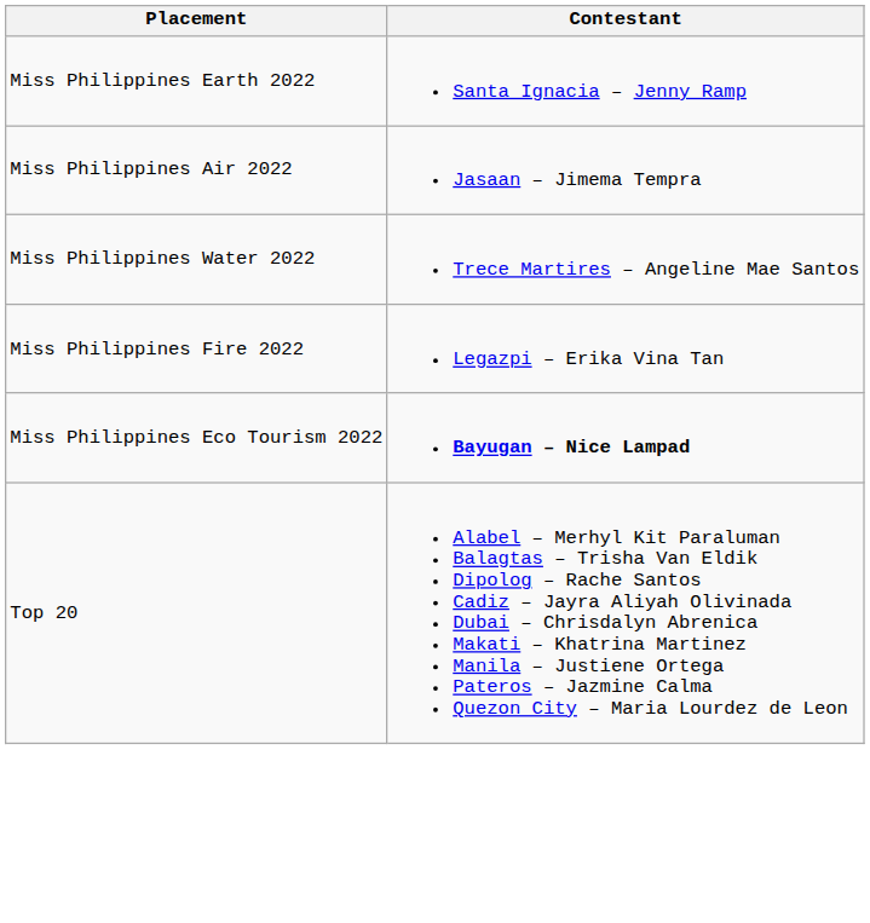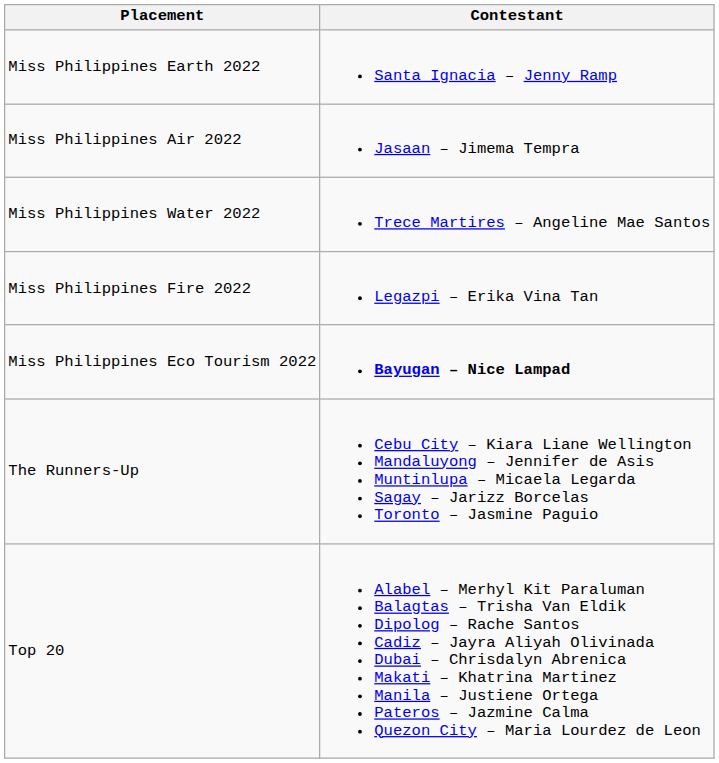 <table class="wikitable sortable" style="font-size:95%;">
 <tr>
 <th>Placement</th>
 <th>Contestant</th>
 </tr>
 <tr>
 <td>Miss Philippines Earth 2022</td>
 <td><br><ul><li><a href='#'>Santa Ignacia</a> – <a href='#'>Jenny Ramp</a></li></ul></td>
 </tr>
 <tr>
 <td>Miss Philippines Air 2022</td>
 <td><br><ul><li><a href='#'>Jasaan</a> – Jimema Tempra</li></ul></td>
 </tr>
 <tr>
 <td>Miss Philippines Water 2022</td>
 <td><br><ul><li><a href='#'>Trece Martires</a> – Angeline Mae Santos</li></ul></td>
 </tr>
 <tr>
 <td>Miss Philippines Fire 2022</td>
 <td><br><ul><li><a href='#'>Legazpi</a> – Erika Vina Tan</li></ul></td>
 </tr>
 <tr>
 <td>Miss Philippines Eco Tourism 2022</td>
 <td><strong><br><ul><li><a href='#'>Bayugan</a> – Nice Lampad</li></ul></strong></td>
 </tr>
 <tr>
+<td>The Runners-Up</td>
+<td><br><ul><li><a href='#'>Cebu City</a> – Kiara Liane Wellington</li><li><a href='#'>Mandaluyong</a> – Jennifer de Asis</li><li><a href='#'>Muntinlupa</a> – Micaela Legarda</li><li><a href='#'>Sagay</a> – Jarizz Borcelas</li><li><a href='#'>Toronto</a> – Jasmine Paguio</li></ul></td>
+</tr>
+<tr>
 <td>Top 20</td>
 <td><br><ul><li><a href='#'>Alabel</a> – Merhyl Kit Paraluman</li><li><a href='#'>Balagtas</a> – Trisha Van Eldik</li><li><a href='#'>Dipolog</a> – Rache Santos</li><li><a href='#'>Cadiz</a> – Jayra Aliyah Olivinada</li><li><a href='#'>Dubai</a> – Chrisdalyn Abrenica</li><li><a href='#'>Makati</a> – Khatrina Martinez</li><li><a href='#'>Manila</a> – Justiene Ortega</li><li><a href='#'>Pateros</a> – Jazmine Calma</li><li><a href='#'>Quezon City</a> – Maria Lourdez de Leon</li></ul></td>
 </tr>
 </table>
